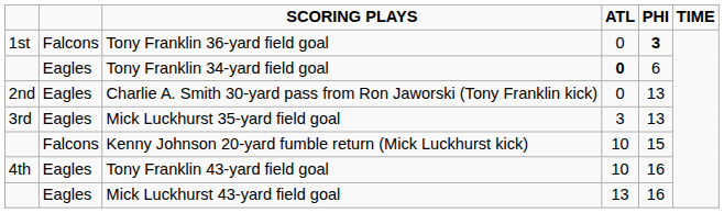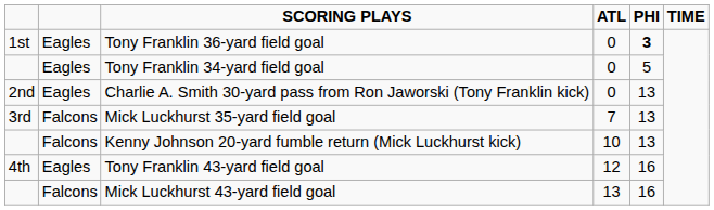 <table class="wikitable">
 <tr align="center">
 <td></td>
 <td></td>
 <td><strong>SCORING PLAYS</strong></td>
 <td><strong>ATL</strong></td>
 <td><strong>PHI</strong></td>
 <td><strong>TIME</strong></td>
 </tr>
 <tr>
 <td>1st</td>
-<td>Falcons</td>
+<td>Eagles</td>
 <td>Tony Franklin 36-yard field goal</td>
 <td align="center">0</td>
 <td align="center"><strong>3</strong></td>
 </tr>
 <tr align="left">
 <td></td>
 <td>Eagles</td>
 <td>Tony Franklin 34-yard field goal</td>
-<td align="center"><strong>0</strong></td>
-<td align="center">6</td>
+<td align="center">0</td>
+<td align="center">5</td>
 </tr>
 <tr align="left">
 <td>2nd</td>
 <td>Eagles</td>
 <td>Charlie A. Smith 30-yard pass from Ron Jaworski (Tony Franklin kick)</td>
 <td align="center">0</td>
 <td align="center">13</td>
 </tr>
 <tr align="left">
 <td>3rd</td>
-<td>Eagles</td>
+<td>Falcons</td>
 <td>Mick Luckhurst 35-yard field goal</td>
-<td align="center">3</td>
+<td align="center">7</td>
 <td align="center">13</td>
 </tr>
 <tr align="left">
 <td></td>
 <td>Falcons</td>
 <td>Kenny Johnson 20-yard fumble return (Mick Luckhurst kick)</td>
 <td align="center">10</td>
-<td align="center">15</td>
+<td align="center">13</td>
 </tr>
 <tr align="left">
 <td>4th</td>
 <td>Eagles</td>
 <td>Tony Franklin 43-yard field goal</td>
-<td align="center">10</td>
+<td align="center">12</td>
 <td align="center">16</td>
 </tr>
 <tr align="left">
 <td></td>
-<td>Eagles</td>
+<td>Falcons</td>
 <td>Mick Luckhurst 43-yard field goal</td>
 <td align="center">13</td>
 <td align="center">16</td>
 </tr>
 </table>
